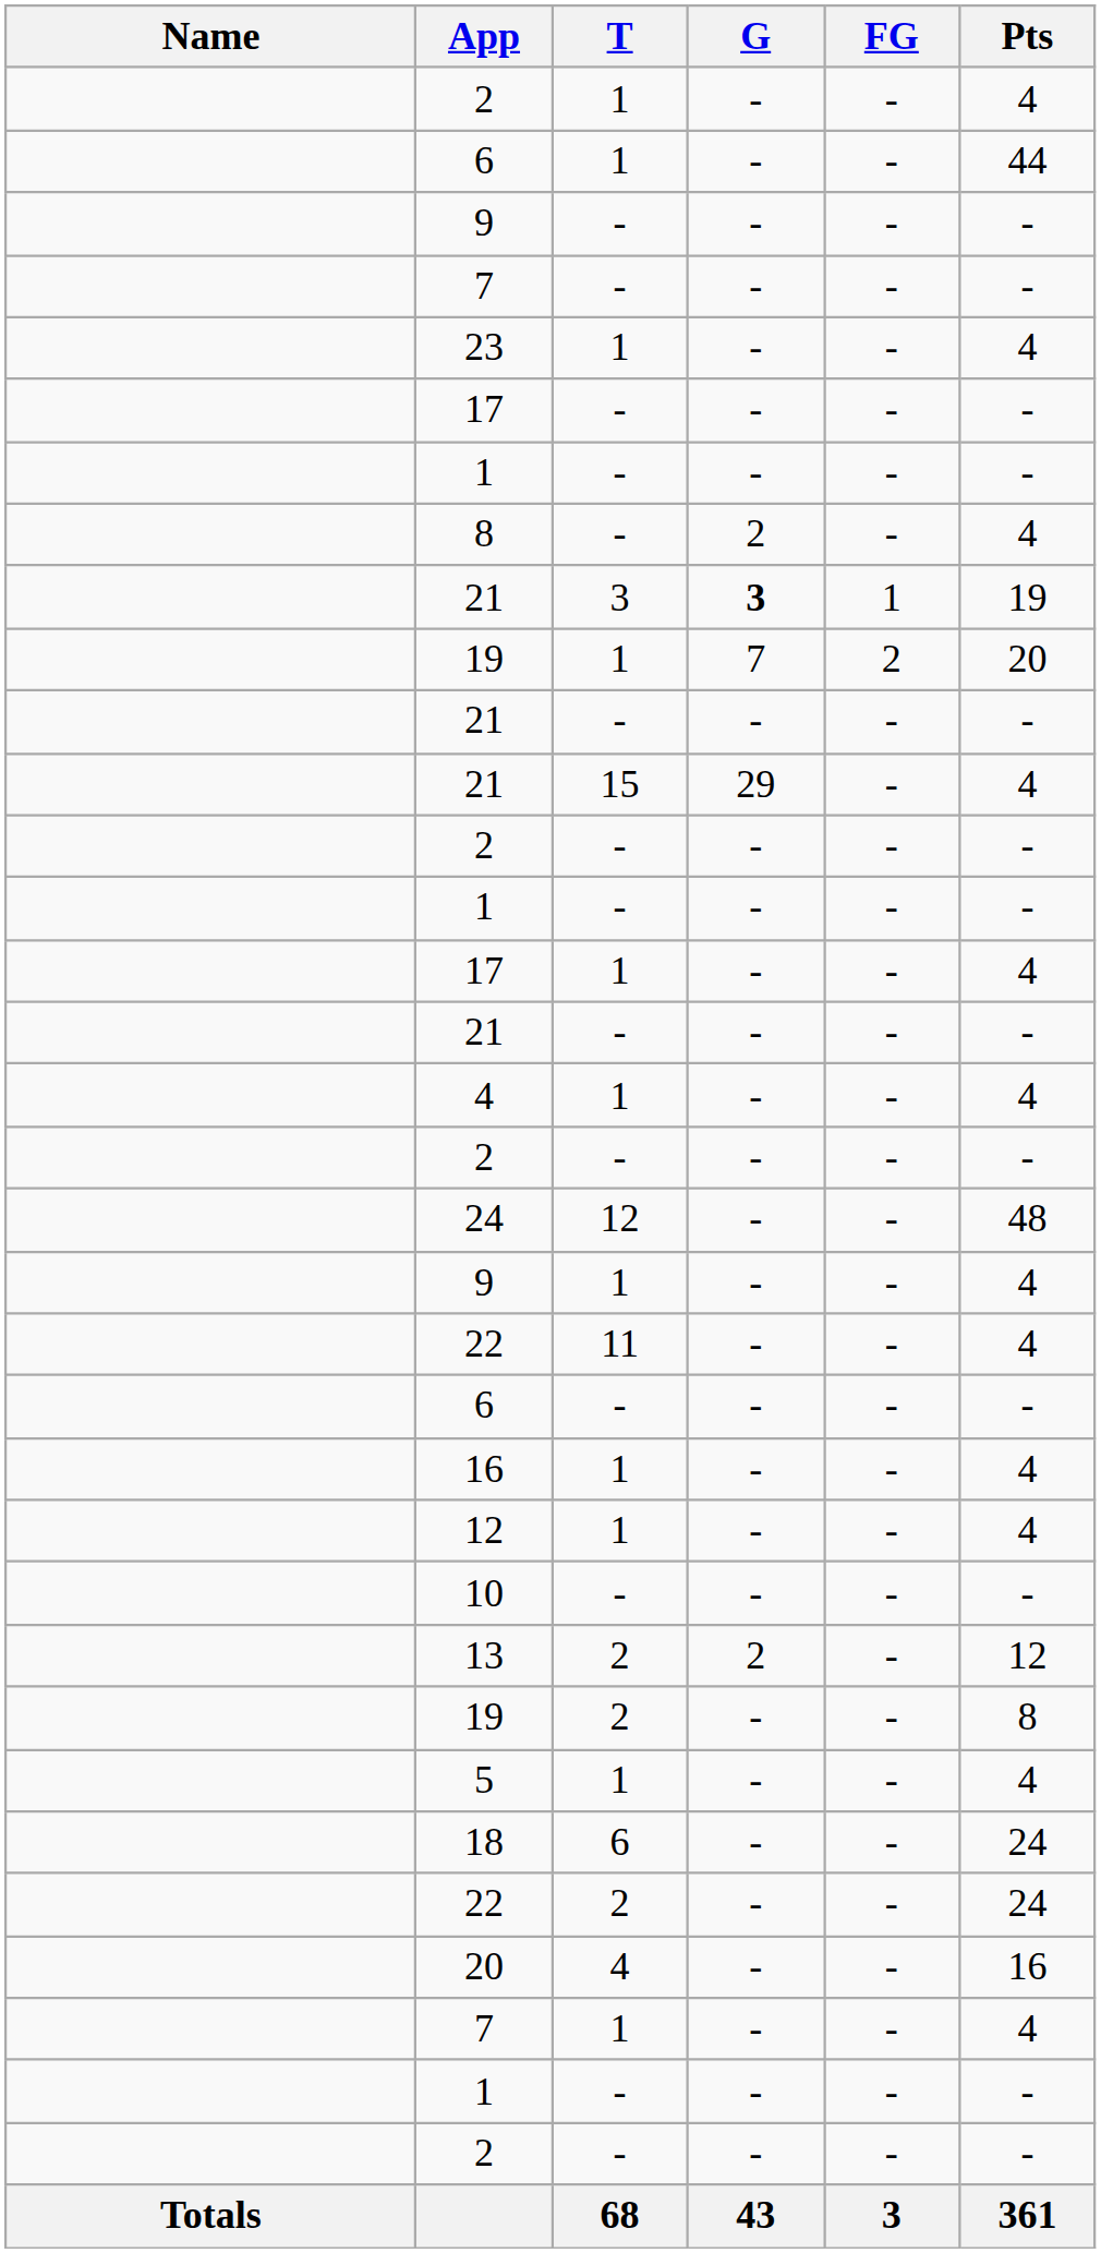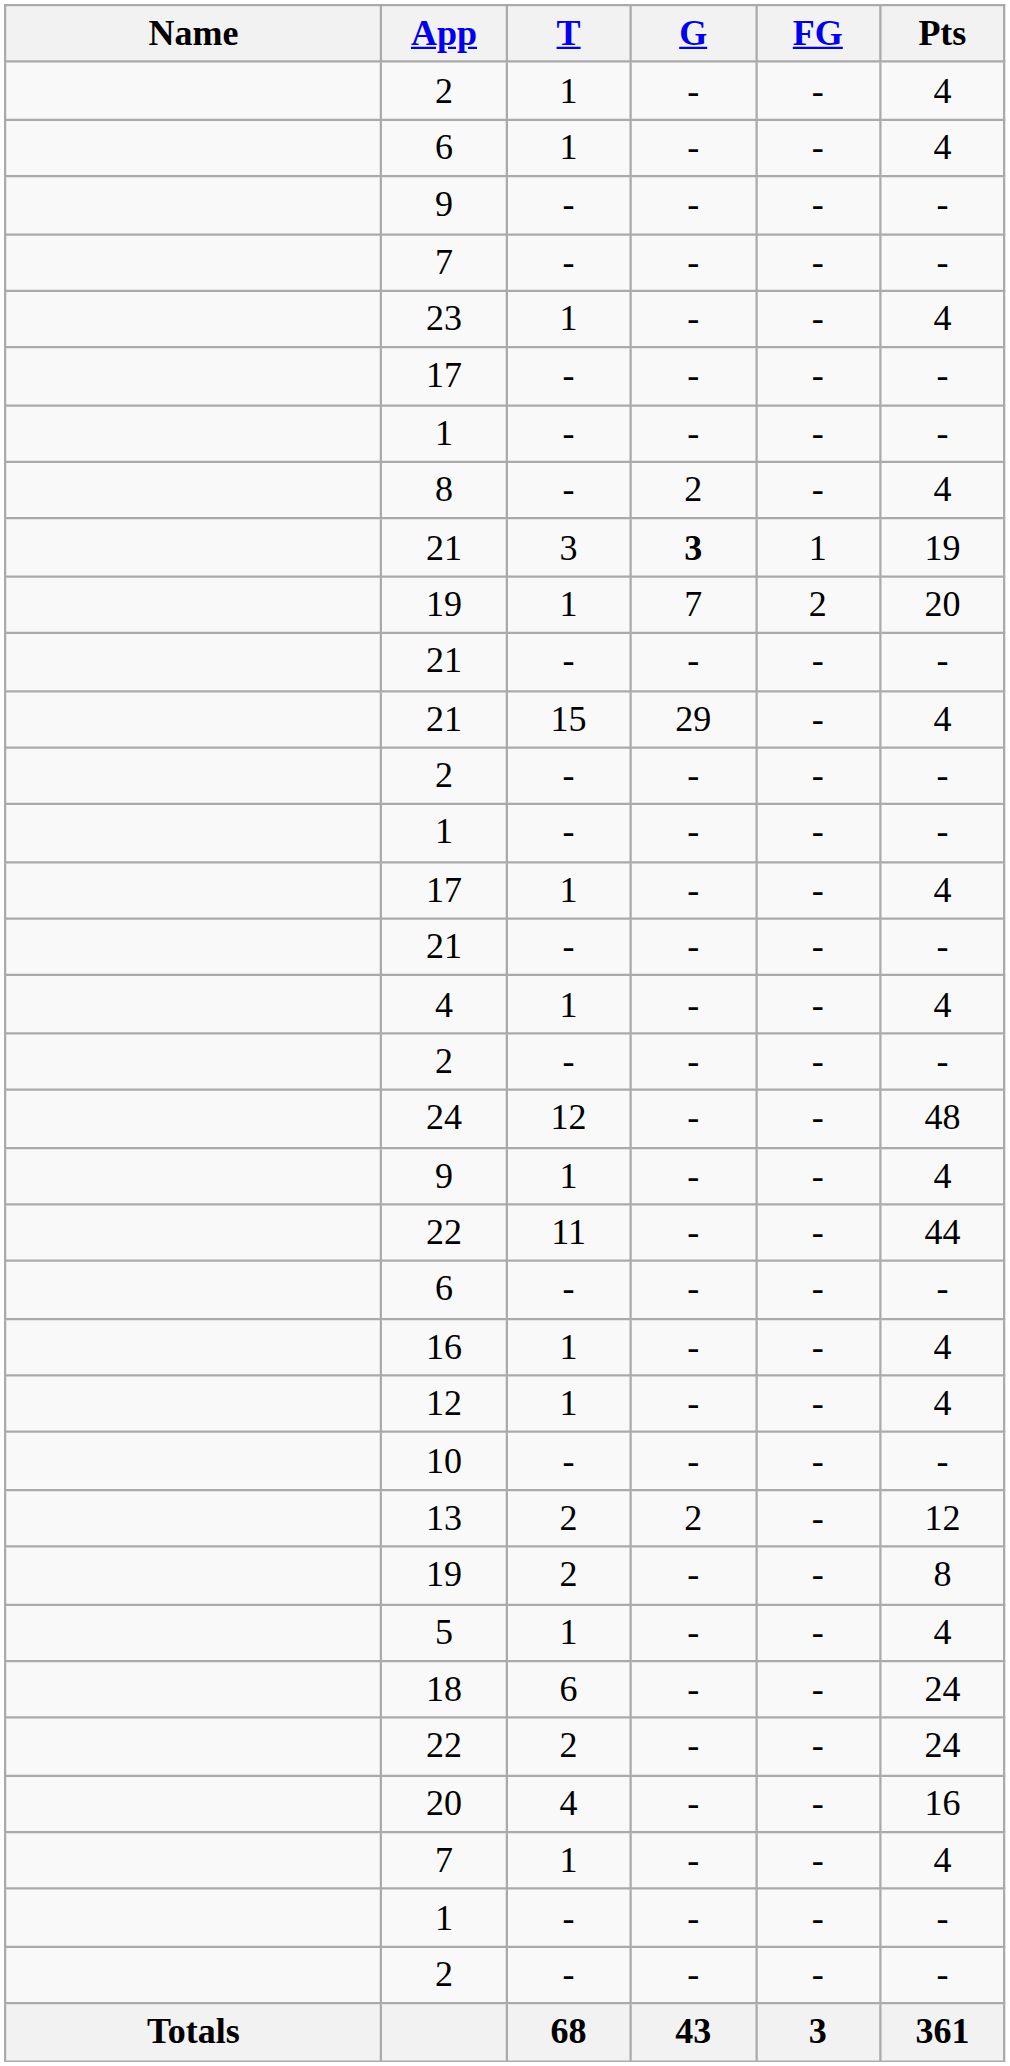 <table class="wikitable sortable" style="text-align: center;">
 <tr>
 <th style="width:10em">Name</th>
 <th style="width:3em"><a href='#'>App</a></th>
 <th style="width:3em"><a href='#'>T</a></th>
 <th style="width:3em"><a href='#'>G</a></th>
 <th style="width:3em"><a href='#'>FG</a></th>
 <th style="width:3em">Pts</th>
 </tr>
 <tr>
 <td style="text-align:left;"></td>
 <td>2</td>
 <td>1</td>
 <td>-</td>
 <td>-</td>
 <td>4</td>
 </tr>
 <tr>
 <td style="text-align:left;"></td>
 <td>6</td>
 <td>1</td>
 <td>-</td>
 <td>-</td>
-<td>44</td>
+<td>4</td>
 </tr>
 <tr>
 <td style="text-align:left;"></td>
 <td>9</td>
 <td>-</td>
 <td>-</td>
 <td>-</td>
 <td>-</td>
 </tr>
 <tr>
 <td style="text-align:left;"></td>
 <td>7</td>
 <td>-</td>
 <td>-</td>
 <td>-</td>
 <td>-</td>
 </tr>
 <tr>
 <td style="text-align:left;"></td>
 <td>23</td>
 <td>1</td>
 <td>-</td>
 <td>-</td>
 <td>4</td>
 </tr>
 <tr>
 <td style="text-align:left;"></td>
 <td>17</td>
 <td>-</td>
 <td>-</td>
 <td>-</td>
 <td>-</td>
 </tr>
 <tr>
 <td style="text-align:left;"></td>
 <td>1</td>
 <td>-</td>
 <td>-</td>
 <td>-</td>
 <td>-</td>
 </tr>
 <tr>
 <td style="text-align:left;"></td>
 <td>8</td>
 <td>-</td>
 <td>2</td>
 <td>-</td>
 <td>4</td>
 </tr>
 <tr>
 <td style="text-align:left;"></td>
 <td>21</td>
 <td>3</td>
 <td><strong>3</strong></td>
 <td>1</td>
 <td>19</td>
 </tr>
 <tr>
 <td style="text-align:left;"></td>
 <td>19</td>
 <td>1</td>
 <td>7</td>
 <td>2</td>
 <td>20</td>
 </tr>
 <tr>
 <td style="text-align:left;"></td>
 <td>21</td>
 <td>-</td>
 <td>-</td>
 <td>-</td>
 <td>-</td>
 </tr>
 <tr>
 <td style="text-align:left;"></td>
 <td>21</td>
 <td>15</td>
 <td>29</td>
 <td>-</td>
 <td>4</td>
 </tr>
 <tr>
 <td style="text-align:left;"></td>
 <td>2</td>
 <td>-</td>
 <td>-</td>
 <td>-</td>
 <td>-</td>
 </tr>
 <tr>
 <td style="text-align:left;"></td>
 <td>1</td>
 <td>-</td>
 <td>-</td>
 <td>-</td>
 <td>-</td>
 </tr>
 <tr>
 <td style="text-align:left;"></td>
 <td>17</td>
 <td>1</td>
 <td>-</td>
 <td>-</td>
 <td>4</td>
 </tr>
 <tr>
 <td style="text-align:left;"></td>
 <td>21</td>
 <td>-</td>
 <td>-</td>
 <td>-</td>
 <td>-</td>
 </tr>
 <tr>
 <td style="text-align:left;"></td>
 <td>4</td>
 <td>1</td>
 <td>-</td>
 <td>-</td>
 <td>4</td>
 </tr>
 <tr>
 <td style="text-align:left;"></td>
 <td>2</td>
 <td>-</td>
 <td>-</td>
 <td>-</td>
 <td>-</td>
 </tr>
 <tr>
 <td style="text-align:left;"></td>
 <td>24</td>
 <td>12</td>
 <td>-</td>
 <td>-</td>
 <td>48</td>
 </tr>
 <tr>
 <td style="text-align:left;"></td>
 <td>9</td>
 <td>1</td>
 <td>-</td>
 <td>-</td>
 <td>4</td>
 </tr>
 <tr>
 <td style="text-align:left;"></td>
 <td>22</td>
 <td>11</td>
 <td>-</td>
 <td>-</td>
-<td>4</td>
+<td>44</td>
 </tr>
 <tr>
 <td style="text-align:left;"></td>
 <td>6</td>
 <td>-</td>
 <td>-</td>
 <td>-</td>
 <td>-</td>
 </tr>
 <tr>
 <td style="text-align:left;"></td>
 <td>16</td>
 <td>1</td>
 <td>-</td>
 <td>-</td>
 <td>4</td>
 </tr>
 <tr>
 <td style="text-align:left;"></td>
 <td>12</td>
 <td>1</td>
 <td>-</td>
 <td>-</td>
 <td>4</td>
 </tr>
 <tr>
 <td style="text-align:left;"></td>
 <td>10</td>
 <td>-</td>
 <td>-</td>
 <td>-</td>
 <td>-</td>
 </tr>
 <tr>
 <td style="text-align:left;"></td>
 <td>13</td>
 <td>2</td>
 <td>2</td>
 <td>-</td>
 <td>12</td>
 </tr>
 <tr>
 <td style="text-align:left;"></td>
 <td>19</td>
 <td>2</td>
 <td>-</td>
 <td>-</td>
 <td>8</td>
 </tr>
 <tr>
 <td style="text-align:left;"></td>
 <td>5</td>
 <td>1</td>
 <td>-</td>
 <td>-</td>
 <td>4</td>
 </tr>
 <tr>
 <td style="text-align:left;"></td>
 <td>18</td>
 <td>6</td>
 <td>-</td>
 <td>-</td>
 <td>24</td>
 </tr>
 <tr>
 <td style="text-align:left;"></td>
 <td>22</td>
 <td>2</td>
 <td>-</td>
 <td>-</td>
 <td>24</td>
 </tr>
 <tr>
 <td style="text-align:left;"></td>
 <td>20</td>
 <td>4</td>
 <td>-</td>
 <td>-</td>
 <td>16</td>
 </tr>
 <tr>
 <td style="text-align:left;"></td>
 <td>7</td>
 <td>1</td>
 <td>-</td>
 <td>-</td>
 <td>4</td>
 </tr>
 <tr>
 <td style="text-align:left;"></td>
 <td>1</td>
 <td>-</td>
 <td>-</td>
 <td>-</td>
 <td>-</td>
 </tr>
 <tr>
 <td style="text-align:left;"></td>
 <td>2</td>
 <td>-</td>
 <td>-</td>
 <td>-</td>
 <td>-</td>
 </tr>
 <tr class="sortbottom">
 <th>Totals</th>
 <th></th>
 <th>68</th>
 <th>43</th>
 <th>3</th>
 <th>361</th>
 </tr>
 </table>
